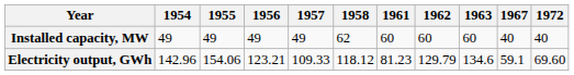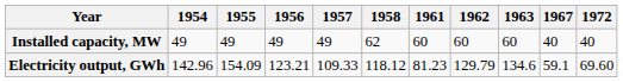 <table class="wikitable">
 <tr>
 <th>Year</th>
 <th>1954</th>
 <th>1955</th>
 <th>1956</th>
 <th>1957</th>
 <th>1958</th>
 <th>1961</th>
 <th>1962</th>
 <th>1963</th>
 <th>1967</th>
 <th>1972</th>
 </tr>
 <tr>
 <th>Installed  capacity, MW</th>
 <td>49</td>
 <td>49</td>
 <td>49</td>
 <td>49</td>
 <td>62</td>
 <td>60</td>
 <td>60</td>
 <td>60</td>
 <td>40</td>
 <td>40</td>
 </tr>
 <tr>
 <th>Electricity  output, GWh</th>
 <td>142.96</td>
-<td>154.06</td>
+<td>154.09</td>
 <td>123.21</td>
 <td>109.33</td>
 <td>118.12</td>
 <td>81.23</td>
 <td>129.79</td>
 <td>134.6</td>
 <td>59.1</td>
 <td>69.60</td>
 </tr>
 </table>
